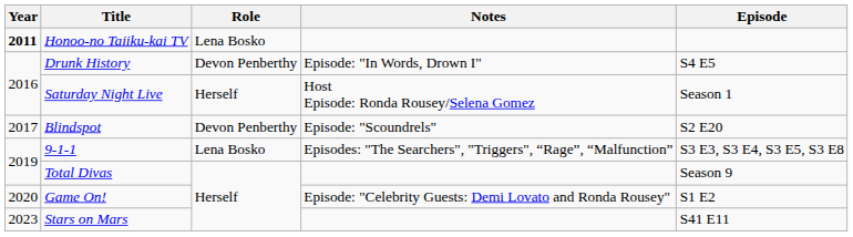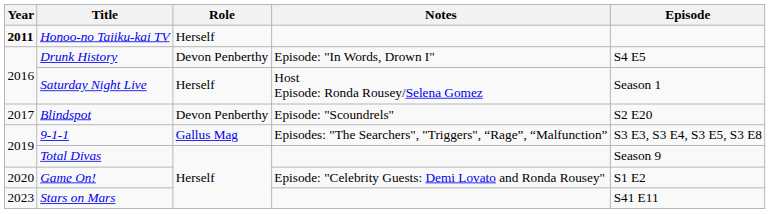 <table class="wikitable sortable">
 <tr>
 <th>Year</th>
 <th>Title</th>
 <th>Role</th>
 <th class="unsortable">Notes</th>
 <th>Episode</th>
 </tr>
 <tr>
 <td><strong>2011</strong></td>
 <td><em><a href='#'>Honoo-no Taiiku-kai TV</a></em></td>
-<td>Lena Bosko</td>
+<td>Herself</td>
 <td></td>
 <td></td>
 </tr>
 <tr>
 <td rowspan="2">2016</td>
 <td><em><a href='#'>Drunk History</a></em></td>
 <td>Devon Penberthy</td>
 <td>Episode: "In Words, Drown I"</td>
 <td>S4 E5</td>
 </tr>
 <tr>
 <td><em><a href='#'>Saturday Night Live</a></em></td>
 <td>Herself</td>
 <td>Host<br>Episode: Ronda Rousey/<a href='#'>Selena Gomez</a></td>
 <td>Season 1</td>
 </tr>
 <tr>
 <td>2017</td>
 <td><em><a href='#'>Blindspot</a></em></td>
 <td>Devon Penberthy</td>
 <td>Episode: "Scoundrels"</td>
 <td>S2 E20</td>
 </tr>
 <tr>
 <td rowspan="2">2019</td>
 <td><em><a href='#'>9-1-1</a></em></td>
-<td>Lena Bosko</td>
+<td><a href='#'>Gallus Mag</a></td>
 <td>Episodes: "The Searchers", "Triggers", “Rage”, “Malfunction”</td>
 <td>S3 E3, S3 E4, S3 E5, S3 E8</td>
 </tr>
 <tr>
 <td><em><a href='#'>Total Divas</a></em></td>
 <td rowspan="3">Herself</td>
 <td></td>
 <td>Season 9</td>
 </tr>
 <tr>
 <td>2020</td>
 <td><em><a href='#'>Game On!</a></em></td>
 <td>Episode: "Celebrity Guests: <a href='#'>Demi Lovato</a> and Ronda Rousey"</td>
 <td>S1 E2</td>
 </tr>
 <tr>
 <td>2023</td>
 <td><em><a href='#'>Stars on Mars</a></em></td>
 <td></td>
 <td>S41 E11</td>
 </tr>
 </table>
